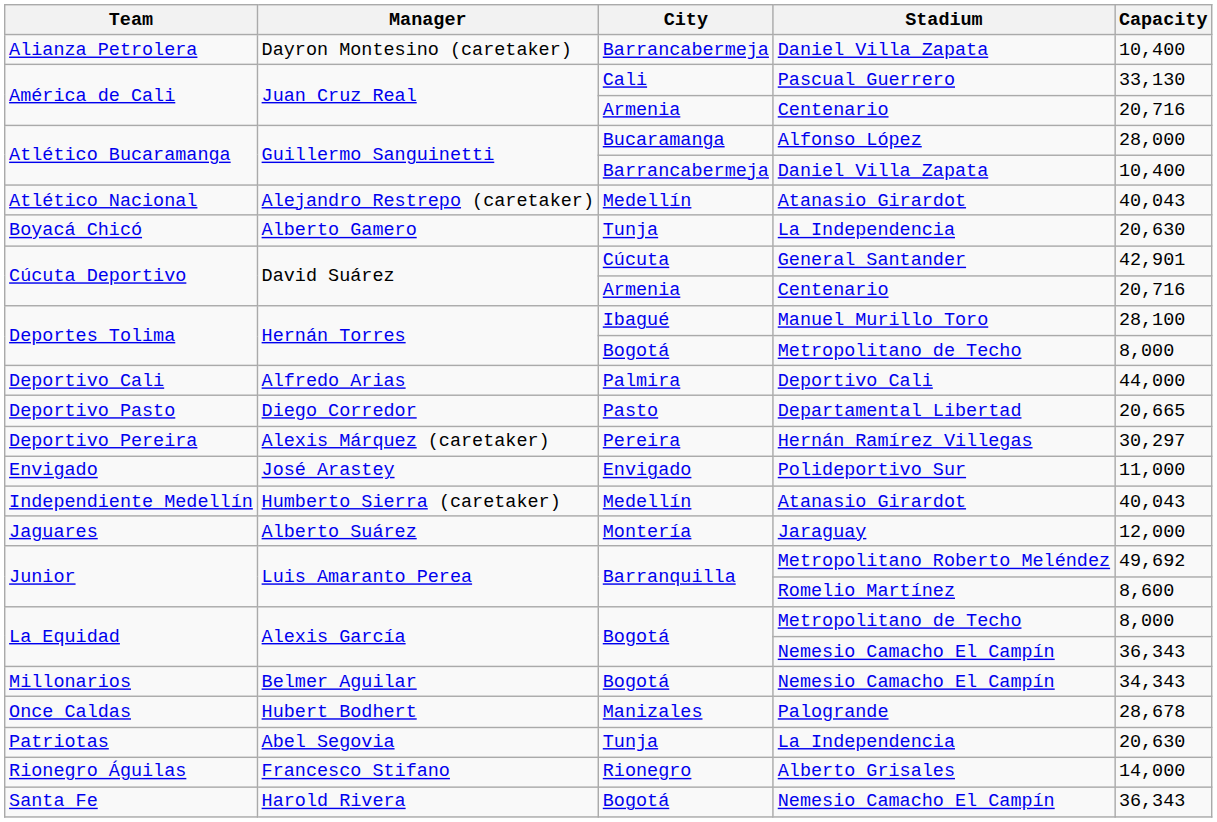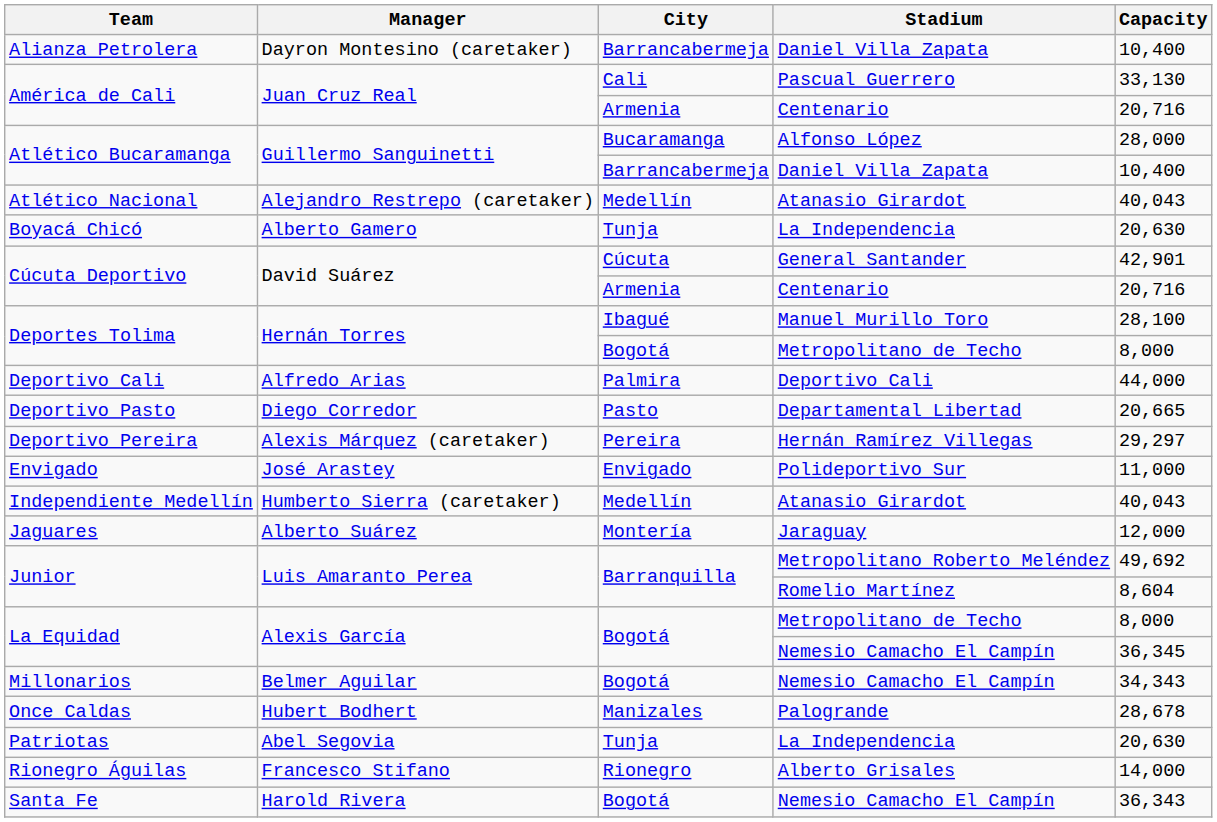 <table class="wikitable sortable">
 <tr>
 <th>Team</th>
 <th>Manager</th>
 <th>City</th>
 <th>Stadium</th>
 <th>Capacity</th>
 </tr>
 <tr>
 <td><a href='#'>Alianza Petrolera</a></td>
 <td> Dayron Montesino (caretaker)</td>
 <td><a href='#'>Barrancabermeja</a></td>
 <td><a href='#'>Daniel Villa Zapata</a></td>
 <td>10,400</td>
 </tr>
 <tr>
 <td rowspan=2><a href='#'>América de Cali</a></td>
 <td rowspan=2> <a href='#'>Juan Cruz Real</a></td>
 <td><a href='#'>Cali</a></td>
 <td><a href='#'>Pascual Guerrero</a></td>
 <td>33,130</td>
 </tr>
 <tr>
 <td><a href='#'>Armenia</a></td>
 <td><a href='#'>Centenario</a></td>
 <td>20,716</td>
 </tr>
 <tr>
 <td rowspan=2><a href='#'>Atlético Bucaramanga</a></td>
 <td rowspan=2> <a href='#'>Guillermo Sanguinetti</a></td>
 <td><a href='#'>Bucaramanga</a></td>
 <td><a href='#'>Alfonso López</a></td>
 <td>28,000</td>
 </tr>
 <tr>
 <td><a href='#'>Barrancabermeja</a></td>
 <td><a href='#'>Daniel Villa Zapata</a></td>
 <td>10,400</td>
 </tr>
 <tr>
 <td><a href='#'>Atlético Nacional</a></td>
 <td> <a href='#'>Alejandro Restrepo</a> (caretaker)</td>
 <td><a href='#'>Medellín</a></td>
 <td><a href='#'>Atanasio Girardot</a></td>
 <td>40,043</td>
 </tr>
 <tr>
 <td><a href='#'>Boyacá Chicó</a></td>
 <td> <a href='#'>Alberto Gamero</a></td>
 <td><a href='#'>Tunja</a></td>
 <td><a href='#'>La Independencia</a></td>
 <td>20,630</td>
 </tr>
 <tr>
 <td rowspan=2><a href='#'>Cúcuta Deportivo</a></td>
 <td rowspan=2> David Suárez</td>
 <td><a href='#'>Cúcuta</a></td>
 <td><a href='#'>General Santander</a></td>
 <td>42,901</td>
 </tr>
 <tr>
 <td><a href='#'>Armenia</a></td>
 <td><a href='#'>Centenario</a></td>
 <td>20,716</td>
 </tr>
 <tr>
 <td rowspan=2><a href='#'>Deportes Tolima</a></td>
 <td rowspan=2> <a href='#'>Hernán Torres</a></td>
 <td><a href='#'>Ibagué</a></td>
 <td><a href='#'>Manuel Murillo Toro</a></td>
 <td>28,100</td>
 </tr>
 <tr>
 <td><a href='#'>Bogotá</a></td>
 <td><a href='#'>Metropolitano de Techo</a></td>
 <td>8,000</td>
 </tr>
 <tr>
 <td><a href='#'>Deportivo Cali</a></td>
 <td> <a href='#'>Alfredo Arias</a></td>
 <td><a href='#'>Palmira</a></td>
 <td><a href='#'>Deportivo Cali</a></td>
 <td>44,000</td>
 </tr>
 <tr>
 <td><a href='#'>Deportivo Pasto</a></td>
 <td> <a href='#'>Diego Corredor</a></td>
 <td><a href='#'>Pasto</a></td>
 <td><a href='#'>Departamental Libertad</a></td>
 <td>20,665</td>
 </tr>
 <tr>
 <td><a href='#'>Deportivo Pereira</a></td>
 <td> <a href='#'>Alexis Márquez</a> (caretaker)</td>
 <td><a href='#'>Pereira</a></td>
 <td><a href='#'>Hernán Ramírez Villegas</a></td>
-<td>30,297</td>
+<td>29,297</td>
 </tr>
 <tr>
 <td><a href='#'>Envigado</a></td>
 <td> <a href='#'>José Arastey</a></td>
 <td><a href='#'>Envigado</a></td>
 <td><a href='#'>Polideportivo Sur</a></td>
 <td>11,000</td>
 </tr>
 <tr>
 <td><a href='#'>Independiente Medellín</a></td>
 <td> <a href='#'>Humberto Sierra</a> (caretaker)</td>
 <td><a href='#'>Medellín</a></td>
 <td><a href='#'>Atanasio Girardot</a></td>
 <td>40,043</td>
 </tr>
 <tr>
 <td><a href='#'>Jaguares</a></td>
 <td> <a href='#'>Alberto Suárez</a></td>
 <td><a href='#'>Montería</a></td>
 <td><a href='#'>Jaraguay</a></td>
 <td>12,000</td>
 </tr>
 <tr>
 <td rowspan=2><a href='#'>Junior</a></td>
 <td rowspan=2> <a href='#'>Luis Amaranto Perea</a></td>
 <td rowspan=2><a href='#'>Barranquilla</a></td>
 <td><a href='#'>Metropolitano Roberto Meléndez</a></td>
 <td>49,692</td>
 </tr>
 <tr>
 <td><a href='#'>Romelio Martínez</a></td>
-<td>8,600</td>
+<td>8,604</td>
 </tr>
 <tr>
 <td rowspan=2><a href='#'>La Equidad</a></td>
 <td rowspan=2> <a href='#'>Alexis García</a></td>
 <td rowspan=2><a href='#'>Bogotá</a></td>
 <td><a href='#'>Metropolitano de Techo</a></td>
 <td>8,000</td>
 </tr>
 <tr>
 <td><a href='#'>Nemesio Camacho El Campín</a></td>
-<td>36,343</td>
+<td>36,345</td>
 </tr>
 <tr>
 <td><a href='#'>Millonarios</a></td>
 <td> <a href='#'>Belmer Aguilar</a></td>
 <td><a href='#'>Bogotá</a></td>
 <td><a href='#'>Nemesio Camacho El Campín</a></td>
 <td>34,343</td>
 </tr>
 <tr>
 <td><a href='#'>Once Caldas</a></td>
 <td> <a href='#'>Hubert Bodhert</a></td>
 <td><a href='#'>Manizales</a></td>
 <td><a href='#'>Palogrande</a></td>
 <td>28,678</td>
 </tr>
 <tr>
 <td><a href='#'>Patriotas</a></td>
 <td> <a href='#'>Abel Segovia</a></td>
 <td><a href='#'>Tunja</a></td>
 <td><a href='#'>La Independencia</a></td>
 <td>20,630</td>
 </tr>
 <tr>
 <td><a href='#'>Rionegro Águilas</a></td>
 <td> <a href='#'>Francesco Stifano</a></td>
 <td><a href='#'>Rionegro</a></td>
 <td><a href='#'>Alberto Grisales</a></td>
 <td>14,000</td>
 </tr>
 <tr>
 <td><a href='#'>Santa Fe</a></td>
 <td> <a href='#'>Harold Rivera</a></td>
 <td><a href='#'>Bogotá</a></td>
 <td><a href='#'>Nemesio Camacho El Campín</a></td>
 <td>36,343</td>
 </tr>
 </table>
